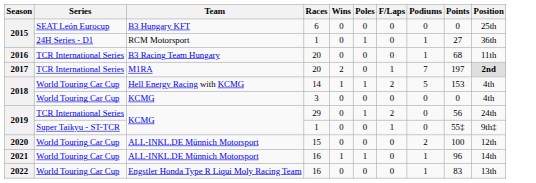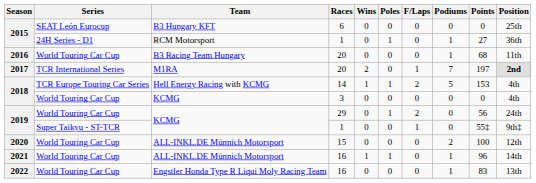 <table class="wikitable" style="font-size: 90%; text-align:center">
 <tr>
 <th>Season</th>
 <th>Series</th>
 <th>Team</th>
 <th>Races</th>
 <th>Wins</th>
 <th>Poles</th>
 <th>F/Laps</th>
 <th>Podiums</th>
 <th>Points</th>
 <th>Position</th>
 </tr>
 <tr>
 <th rowspan="2">2015</th>
 <td align=left><a href='#'>SEAT León Eurocup</a></td>
 <td align=left><a href='#'>B3 Hungary KFT</a></td>
 <td>6</td>
 <td>0</td>
 <td>0</td>
 <td>0</td>
 <td>0</td>
 <td>0</td>
 <td>25th</td>
 </tr>
 <tr>
 <td align=left><a href='#'>24H Series - D1</a></td>
 <td align=left>RCM Motorsport</td>
 <td>1</td>
 <td>0</td>
 <td>1</td>
 <td>0</td>
 <td>1</td>
 <td>27</td>
 <td>36th</td>
 </tr>
 <tr>
 <th>2016</th>
-<td align=left><a href='#'>TCR International Series</a></td>
+<td align=left><a href='#'>World Touring Car Cup</a></td>
 <td align=left><a href='#'>B3 Racing Team Hungary</a></td>
 <td>20</td>
 <td>0</td>
 <td>0</td>
 <td>0</td>
 <td>1</td>
 <td>68</td>
 <td>11th</td>
 </tr>
 <tr>
 <th>2017</th>
 <td align=left><a href='#'>TCR International Series</a></td>
 <td align=left><a href='#'>M1RA</a></td>
 <td>20</td>
 <td>2</td>
 <td>0</td>
 <td>1</td>
 <td>7</td>
 <td>197</td>
 <td style="background:#DFDFDF;"><strong>2nd</strong></td>
 </tr>
 <tr>
 <th rowspan="2">2018</th>
-<td align=left><a href='#'>World Touring Car Cup</a></td>
+<td align=left><a href='#'>TCR Europe Touring Car Series</a></td>
 <td align=left><a href='#'>Hell Energy Racing</a> with <a href='#'>KCMG</a></td>
 <td>14</td>
 <td>1</td>
 <td>1</td>
 <td>2</td>
 <td>5</td>
 <td>153</td>
 <td>4th</td>
 </tr>
 <tr>
 <td align=left><a href='#'>World Touring Car Cup</a></td>
 <td align=left><a href='#'>KCMG</a></td>
 <td>3</td>
 <td>0</td>
 <td>0</td>
 <td>0</td>
 <td>0</td>
 <td>0</td>
 <td>4th</td>
 </tr>
 <tr>
 <th rowspan="2">2019</th>
-<td align=left><a href='#'>TCR International Series</a></td>
+<td align=left><a href='#'>World Touring Car Cup</a></td>
 <td rowspan="2" align="left"><a href='#'>KCMG</a></td>
 <td>29</td>
 <td>0</td>
 <td>1</td>
 <td>2</td>
 <td>0</td>
 <td>56</td>
 <td>24th</td>
 </tr>
 <tr>
 <td align=left><a href='#'>Super Taikyu - ST-TCR</a></td>
 <td>1</td>
 <td>0</td>
 <td>0</td>
 <td>1</td>
 <td>0</td>
 <td>55‡</td>
 <td>9th‡</td>
 </tr>
 <tr>
 <th>2020</th>
 <td align=left><a href='#'>World Touring Car Cup</a></td>
 <td align=left><a href='#'>ALL-INKL.DE Münnich Motorsport</a></td>
 <td>15</td>
 <td>0</td>
 <td>0</td>
 <td>0</td>
 <td>2</td>
 <td>100</td>
 <td>12th</td>
 </tr>
 <tr>
 <th>2021</th>
 <td align=left><a href='#'>World Touring Car Cup</a></td>
 <td align=left><a href='#'>ALL-INKL.DE Münnich Motorsport</a></td>
 <td>16</td>
 <td>1</td>
 <td>1</td>
 <td>0</td>
 <td>1</td>
 <td>96</td>
 <td>14th</td>
 </tr>
 <tr>
 <th>2022</th>
 <td align=left><a href='#'>World Touring Car Cup</a></td>
 <td align=left><a href='#'>Engstler Honda Type R Liqui Moly Racing Team</a></td>
 <td>16</td>
 <td>0</td>
 <td>0</td>
 <td>0</td>
 <td>1</td>
 <td>83</td>
 <td>13th</td>
 </tr>
 </table>
